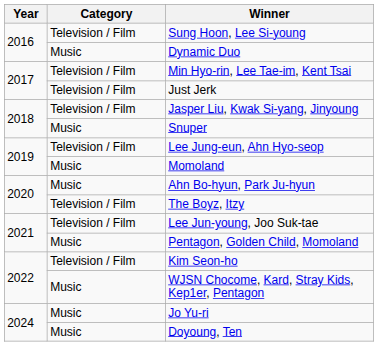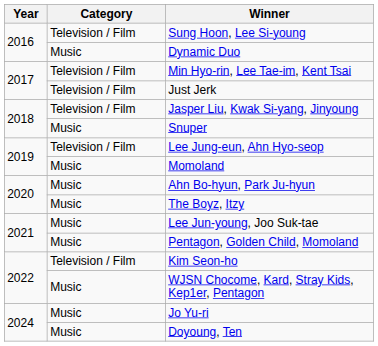 <table class="wikitable">
 <tr align=center>
 <th style="width:50px">Year</th>
 <th style="width:150px">Category</th>
 <th style="width:270px">Winner</th>
 </tr>
 <tr>
 <td rowspan="2">2016</td>
 <td>Television / Film</td>
 <td><a href='#'>Sung Hoon</a>, <a href='#'>Lee Si-young</a></td>
 </tr>
 <tr>
 <td>Music</td>
 <td><a href='#'>Dynamic Duo</a></td>
 </tr>
 <tr>
 <td rowspan="2">2017</td>
 <td>Television / Film</td>
 <td><a href='#'>Min Hyo-rin</a>, <a href='#'>Lee Tae-im</a>, <a href='#'>Kent Tsai</a></td>
 </tr>
 <tr>
 <td>Television / Film</td>
 <td>Just Jerk</td>
 </tr>
 <tr>
 <td rowspan="2">2018</td>
 <td>Television / Film</td>
 <td><a href='#'>Jasper Liu</a>, <a href='#'>Kwak Si-yang</a>, <a href='#'>Jinyoung</a></td>
 </tr>
 <tr>
 <td>Music</td>
 <td><a href='#'>Snuper</a></td>
 </tr>
 <tr>
 <td rowspan="2">2019</td>
 <td>Television / Film</td>
 <td><a href='#'>Lee Jung-eun</a>, <a href='#'>Ahn Hyo-seop</a></td>
 </tr>
 <tr>
 <td>Music</td>
 <td><a href='#'>Momoland</a></td>
 </tr>
 <tr>
 <td rowspan="2">2020</td>
 <td>Music</td>
 <td><a href='#'>Ahn Bo-hyun</a>, <a href='#'>Park Ju-hyun</a></td>
 </tr>
 <tr>
-<td>Television / Film</td>
+<td>Music</td>
 <td><a href='#'>The Boyz</a>, <a href='#'>Itzy</a></td>
 </tr>
 <tr>
 <td rowspan="2">2021</td>
-<td>Television / Film</td>
+<td>Music</td>
 <td><a href='#'>Lee Jun-young</a>, Joo Suk-tae</td>
 </tr>
 <tr>
 <td>Music</td>
 <td><a href='#'>Pentagon</a>, <a href='#'>Golden Child</a>, <a href='#'>Momoland</a></td>
 </tr>
 <tr>
 <td rowspan="2">2022</td>
 <td rowspan="1">Television / Film</td>
 <td><a href='#'>Kim Seon-ho</a></td>
 </tr>
 <tr>
 <td>Music</td>
 <td><a href='#'>WJSN Chocome</a>, <a href='#'>Kard</a>, <a href='#'>Stray Kids</a>, <a href='#'>Kep1er</a>, <a href='#'>Pentagon</a></td>
 </tr>
 <tr>
 <td rowspan="2">2024</td>
 <td>Music</td>
 <td><a href='#'>Jo Yu-ri</a></td>
 </tr>
 <tr>
 <td>Music</td>
 <td><a href='#'>Doyoung</a>, <a href='#'>Ten</a></td>
 </tr>
 </table>
